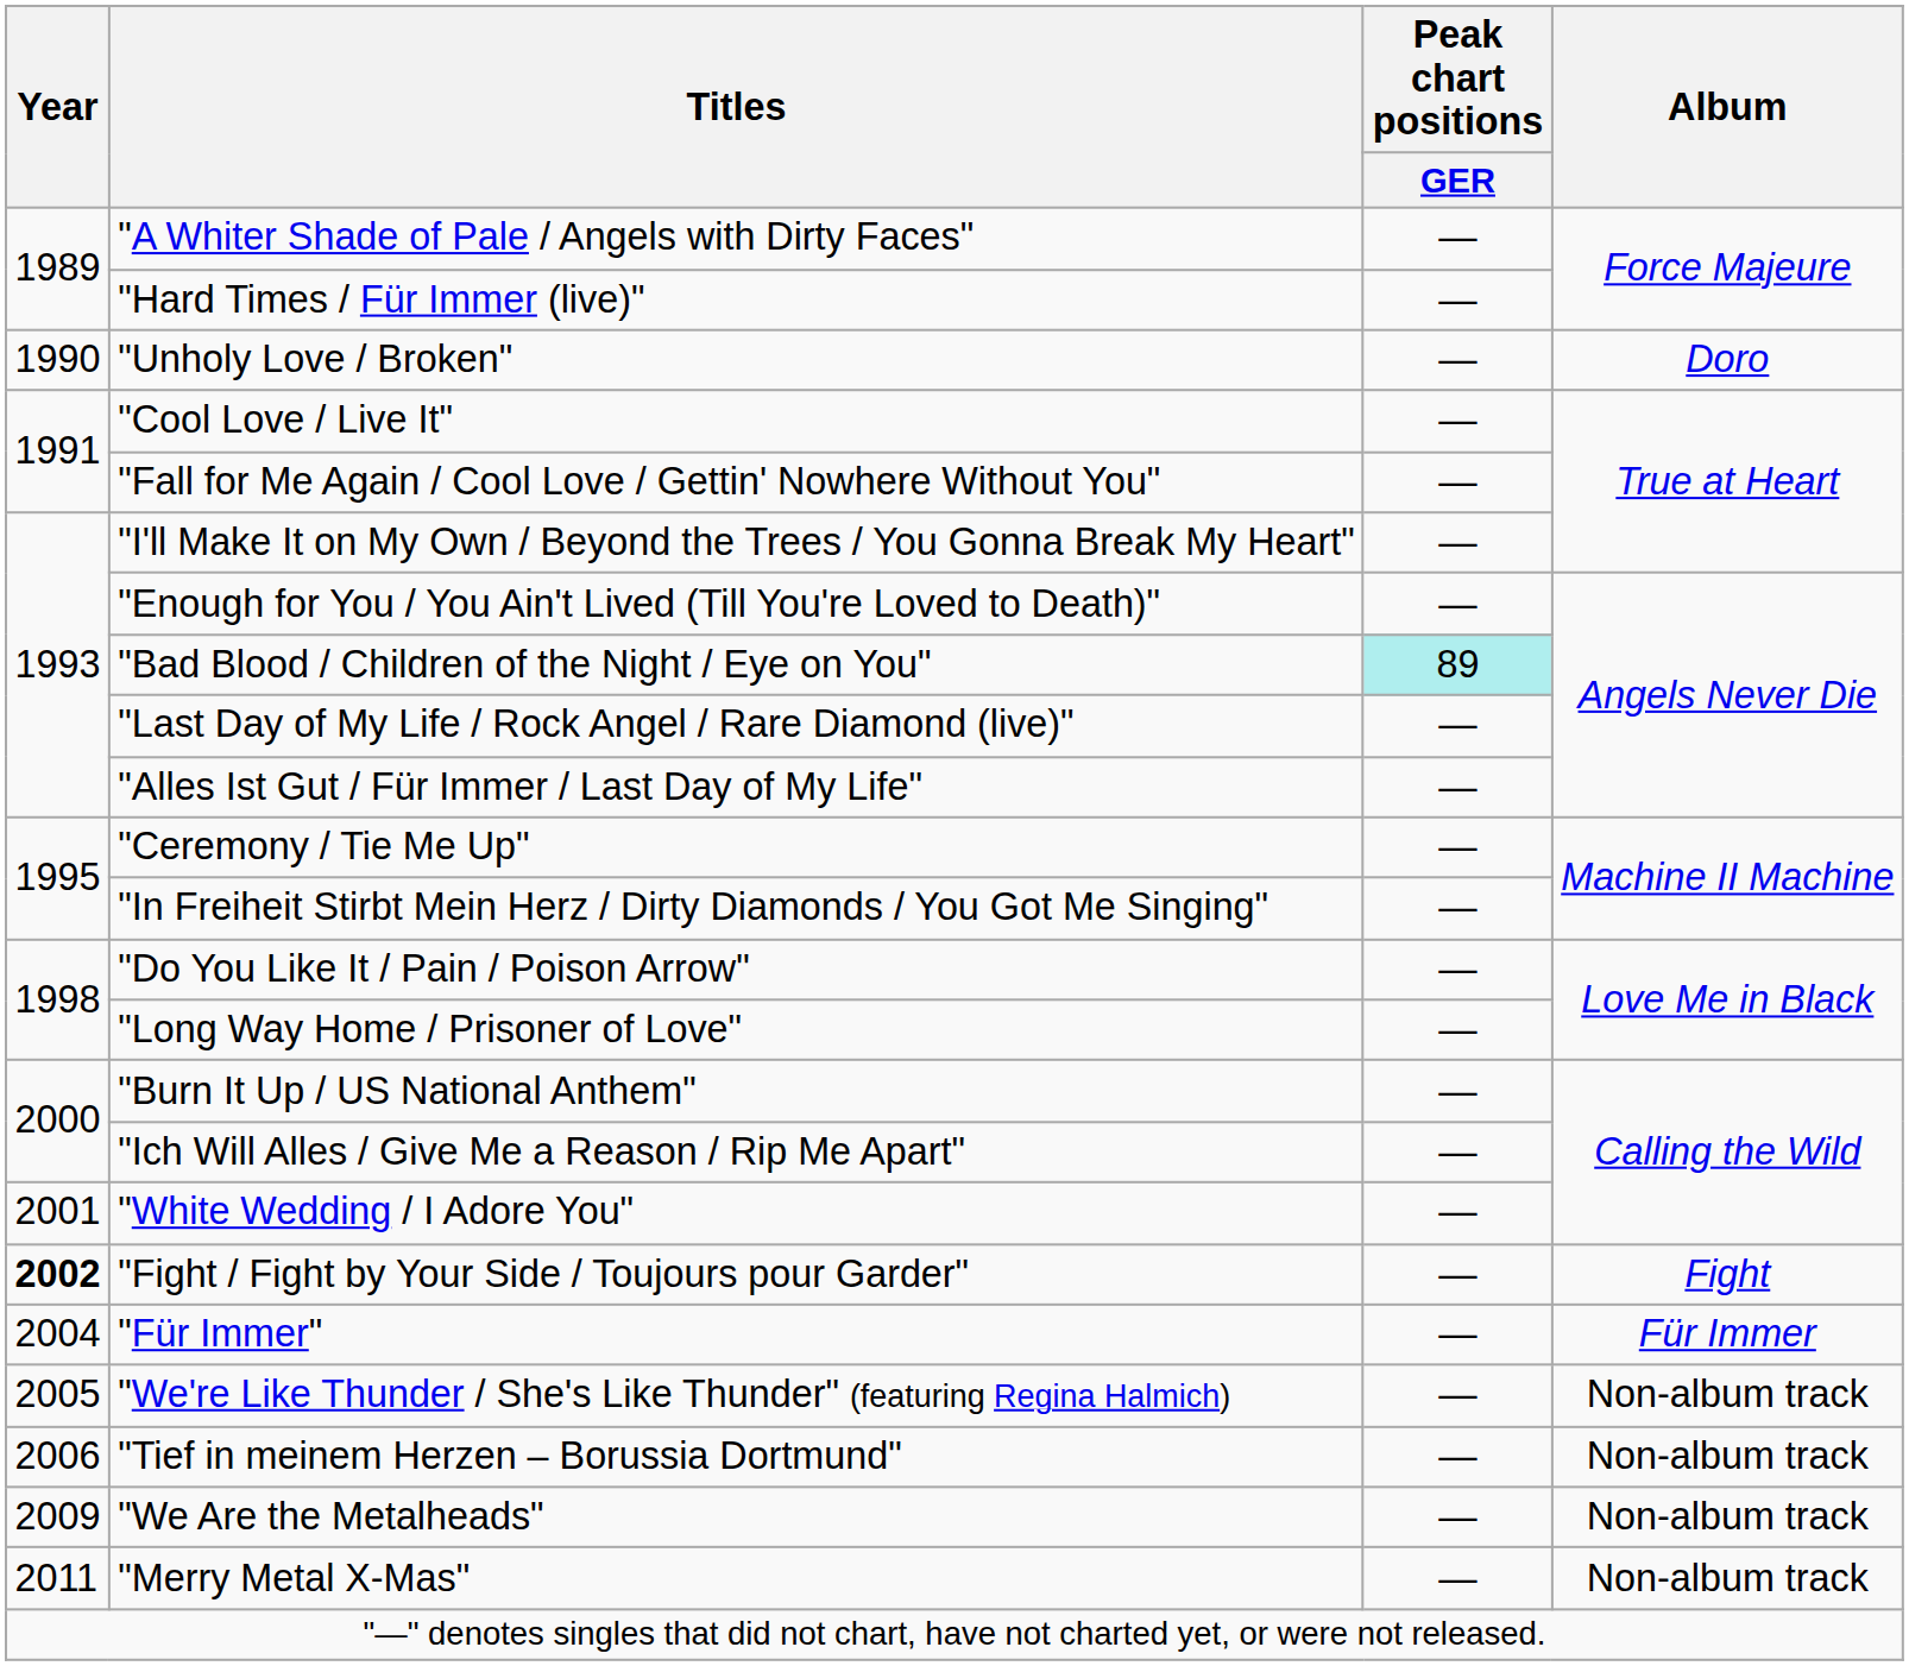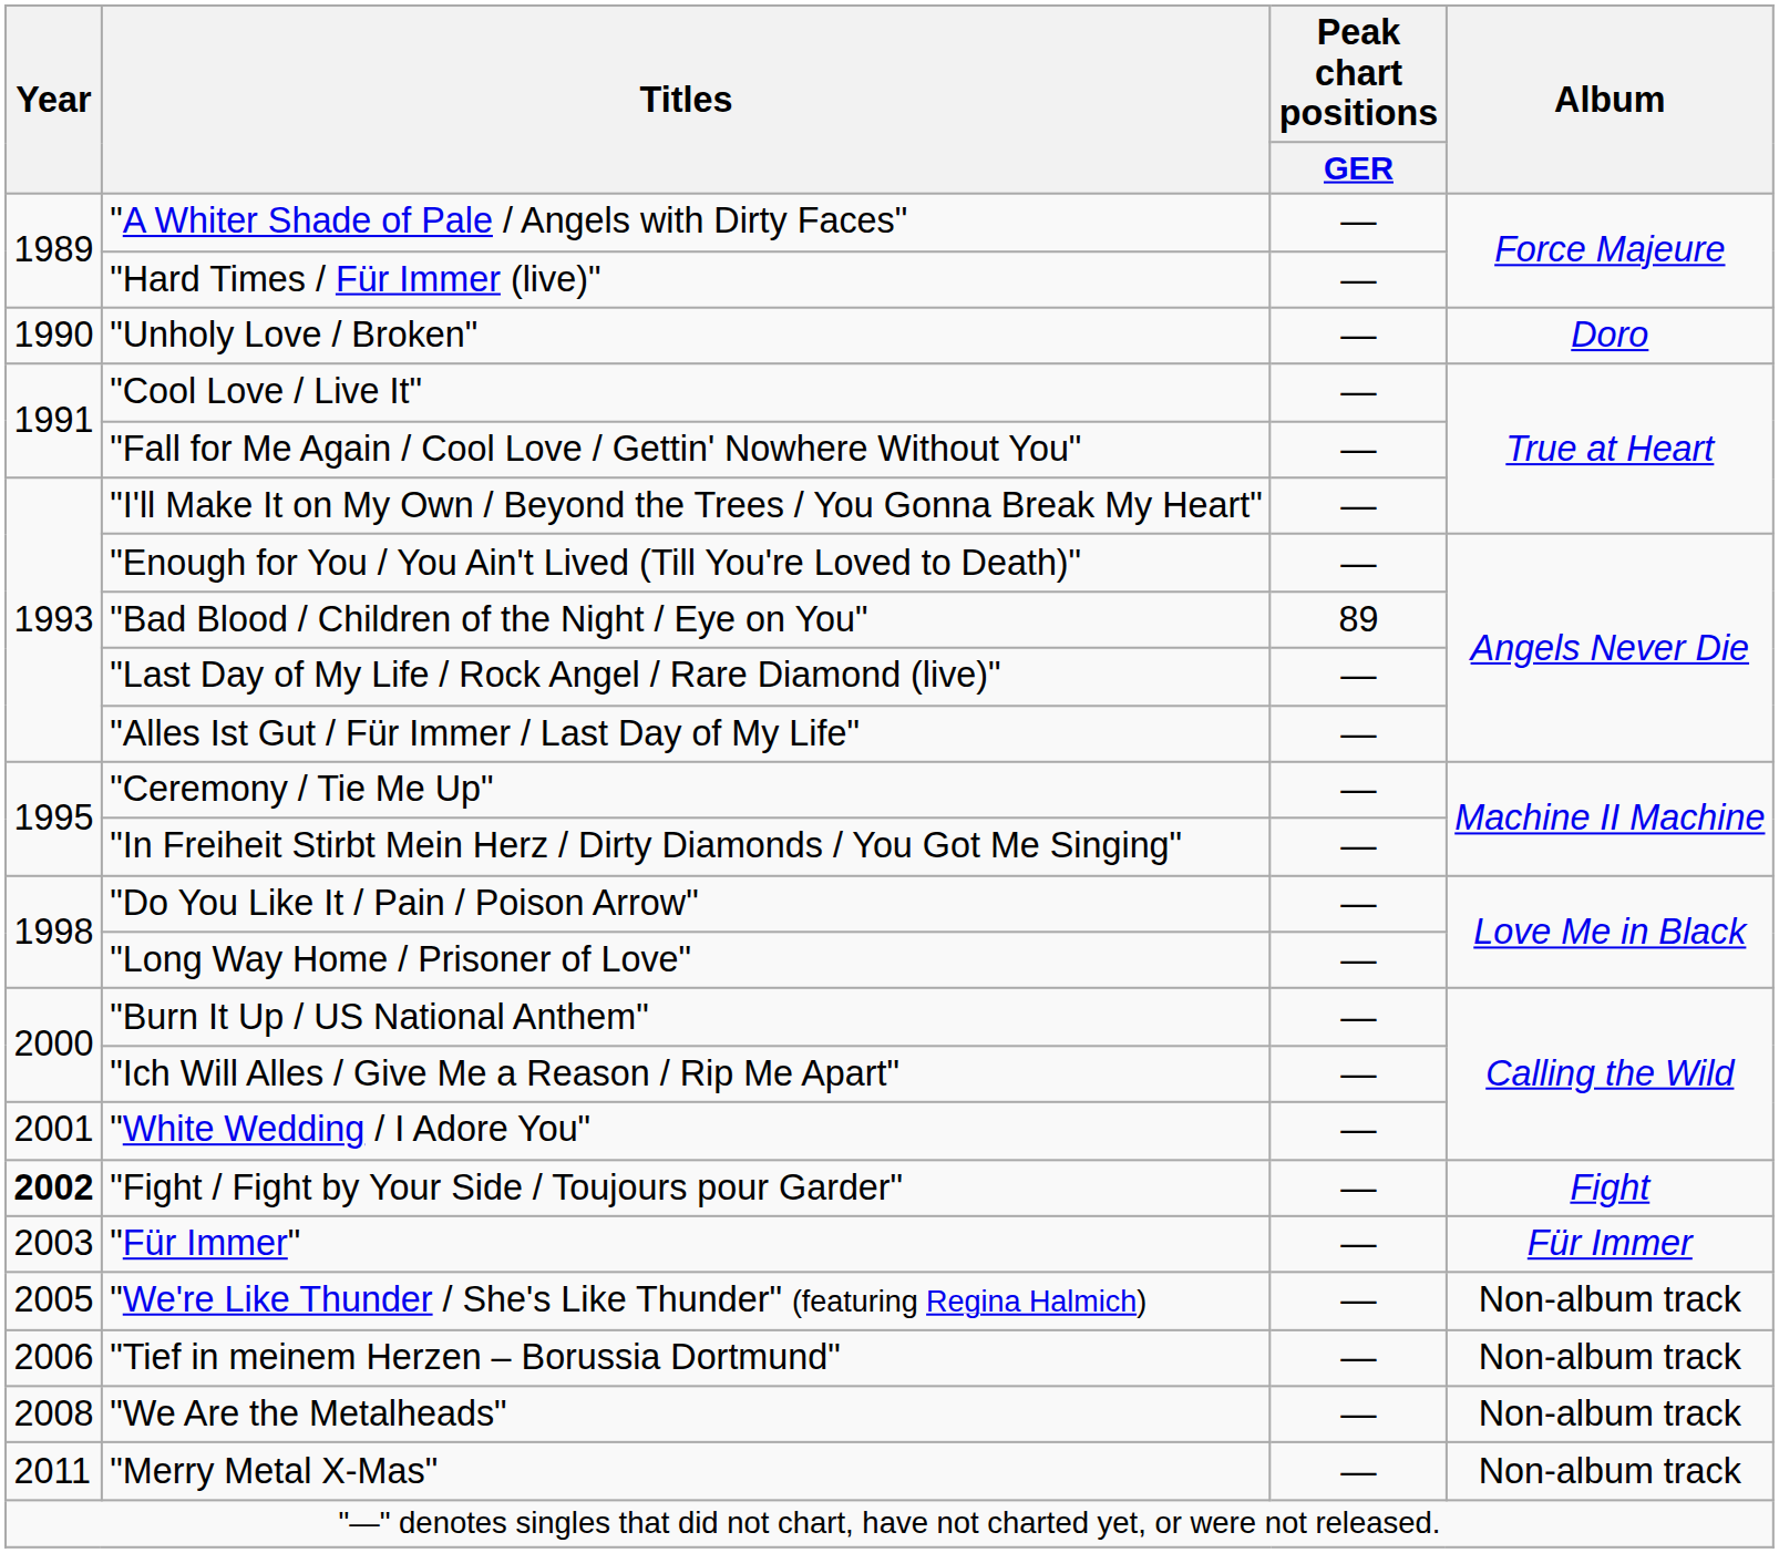 <table class="wikitable">
 <tr>
 <th rowspan="2">Year</th>
 <th rowspan="2">Titles</th>
 <th>Peak chart positions</th>
 <th rowspan="2">Album</th>
 </tr>
 <tr>
 <th style="width:3em;font-size:90%;"><a href='#'>GER</a><br></th>
 </tr>
 <tr>
 <td rowspan="2">1989</td>
 <td>"<a href='#'>A Whiter Shade of Pale</a> / Angels with Dirty Faces"</td>
 <td style="text-align:center;">—</td>
 <td style="text-align:center;" rowspan="2"><em><a href='#'>Force Majeure</a></em></td>
 </tr>
 <tr>
 <td>"Hard Times / <a href='#'>Für Immer</a> (live)"</td>
 <td style="text-align:center;">—</td>
 </tr>
 <tr>
 <td>1990</td>
 <td>"Unholy Love / Broken"</td>
 <td style="text-align:center;">—</td>
 <td style="text-align:center;"><em><a href='#'>Doro</a></em></td>
 </tr>
 <tr>
 <td rowspan="2">1991</td>
 <td>"Cool Love / Live It"</td>
 <td style="text-align:center;">—</td>
 <td style="text-align:center;" rowspan="3"><em><a href='#'>True at Heart</a></em></td>
 </tr>
 <tr>
 <td>"Fall for Me Again / Cool Love / Gettin' Nowhere Without You"</td>
 <td style="text-align:center;">—</td>
 </tr>
 <tr>
 <td rowspan="5">1993</td>
 <td>"I'll Make It on My Own / Beyond the Trees / You Gonna Break My Heart"</td>
 <td style="text-align:center;">—</td>
 </tr>
 <tr>
 <td>"Enough for You / You Ain't Lived (Till You're Loved to Death)"</td>
 <td style="text-align:center;">—</td>
 <td style="text-align:center;" rowspan="4"><em><a href='#'>Angels Never Die</a></em></td>
 </tr>
 <tr>
 <td>"Bad Blood / Children of the Night / Eye on You"</td>
-<td style="background: paleturquoise; text-align:center;">89</td>
+<td style="text-align:center;">89</td>
 </tr>
 <tr>
 <td>"Last Day of My Life / Rock Angel / Rare Diamond (live)"</td>
 <td style="text-align:center;">—</td>
 </tr>
 <tr>
 <td>"Alles Ist Gut / Für Immer / Last Day of My Life"</td>
 <td style="text-align:center;">—</td>
 </tr>
 <tr>
 <td rowspan="2">1995</td>
 <td>"Ceremony / Tie Me Up"</td>
 <td style="text-align:center;">—</td>
 <td style="text-align:center;" rowspan="2"><em><a href='#'>Machine II Machine</a></em></td>
 </tr>
 <tr>
 <td>"In Freiheit Stirbt Mein Herz / Dirty Diamonds / You Got Me Singing"</td>
 <td style="text-align:center;">—</td>
 </tr>
 <tr>
 <td rowspan="2">1998</td>
 <td>"Do You Like It / Pain / Poison Arrow"</td>
 <td style="text-align:center;">—</td>
 <td style="text-align:center;" rowspan="2"><em><a href='#'>Love Me in Black</a></em></td>
 </tr>
 <tr>
 <td>"Long Way Home / Prisoner of Love"</td>
 <td style="text-align:center;">—</td>
 </tr>
 <tr>
 <td rowspan="2">2000</td>
 <td>"Burn It Up / US National Anthem"</td>
 <td style="text-align:center;">—</td>
 <td style="text-align:center;" rowspan="3"><em><a href='#'>Calling the Wild</a></em></td>
 </tr>
 <tr>
 <td>"Ich Will Alles / Give Me a Reason / Rip Me Apart"</td>
 <td style="text-align:center;">—</td>
 </tr>
 <tr>
 <td>2001</td>
 <td>"<a href='#'>White Wedding</a> / I Adore You"</td>
 <td style="text-align:center;">—</td>
 </tr>
 <tr>
 <td><strong>2002</strong></td>
 <td>"Fight / Fight by Your Side / Toujours pour Garder"</td>
 <td style="text-align:center;">—</td>
 <td style="text-align:center;"><em><a href='#'>Fight</a></em></td>
 </tr>
 <tr>
-<td>2004</td>
+<td>2003</td>
 <td>"<a href='#'>Für Immer</a>"</td>
 <td style="text-align:center;">—</td>
 <td style="text-align:center;"><em><a href='#'>Für Immer</a></em></td>
 </tr>
 <tr>
 <td>2005</td>
 <td>"<a href='#'>We're Like Thunder</a> / She's Like Thunder" <small>(featuring <a href='#'>Regina Halmich</a>)</small></td>
 <td style="text-align:center;">—</td>
 <td style="text-align:center;">Non-album track</td>
 </tr>
 <tr>
 <td>2006</td>
 <td>"Tief in meinem Herzen – Borussia Dortmund"</td>
 <td style="text-align:center;">—</td>
 <td style="text-align:center;">Non-album track</td>
 </tr>
 <tr>
-<td>2009</td>
+<td>2008</td>
 <td>"We Are the Metalheads"</td>
 <td style="text-align:center;">—</td>
 <td style="text-align:center;">Non-album track</td>
 </tr>
 <tr>
 <td>2011</td>
 <td>"Merry Metal X-Mas"</td>
 <td style="text-align:center;">—</td>
 <td style="text-align:center;">Non-album track</td>
 </tr>
 <tr>
 <td colspan="13" style="text-align:center; font-size:85%;">"—" denotes singles that did not chart, have not charted yet, or were not released.</td>
 </tr>
 </table>
